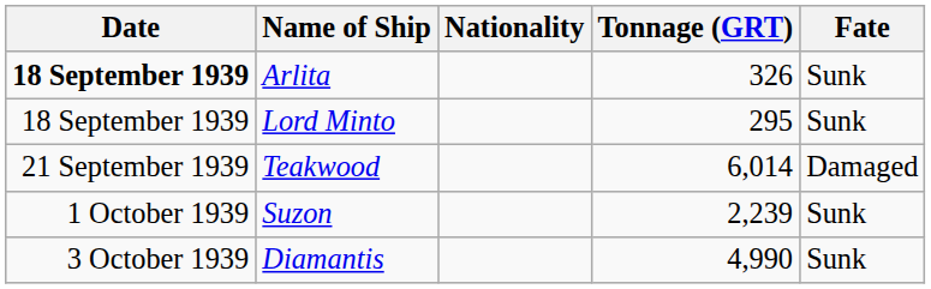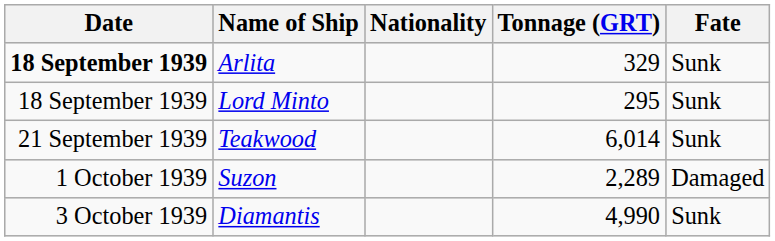 <table class="wikitable sortable">
 <tr>
 <th>Date</th>
 <th>Name of Ship</th>
 <th>Nationality</th>
 <th>Tonnage (<a href='#'>GRT</a>)</th>
 <th>Fate</th>
 </tr>
 <tr>
 <td align="right"><strong>18 September 1939</strong></td>
 <td align="left"><a href='#'><em>Arlita</em></a></td>
 <td align="left"></td>
-<td align="right">326</td>
+<td align="right">329</td>
 <td align="left">Sunk</td>
 </tr>
 <tr>
 <td align="right">18 September 1939</td>
 <td align="left"><a href='#'><em>Lord Minto</em></a></td>
 <td align="left"></td>
 <td align="right">295</td>
 <td align="left">Sunk</td>
 </tr>
 <tr>
 <td align="right">21 September 1939</td>
 <td align="left"><a href='#'><em>Teakwood</em></a></td>
 <td align="left"></td>
 <td align="right">6,014</td>
-<td align="left">Damaged</td>
+<td align="left">Sunk</td>
 </tr>
 <tr>
 <td align="right">1 October 1939</td>
 <td align="left"><a href='#'><em>Suzon</em></a></td>
 <td align="left"></td>
-<td align="right">2,239</td>
-<td align="left">Sunk</td>
+<td align="right">2,289</td>
+<td align="left">Damaged</td>
 </tr>
 <tr>
 <td align="right">3 October 1939</td>
 <td align="left"><a href='#'><em>Diamantis</em></a></td>
 <td align="left"></td>
 <td align="right">4,990</td>
 <td align="left">Sunk</td>
 </tr>
 </table>
